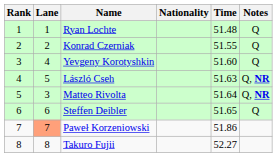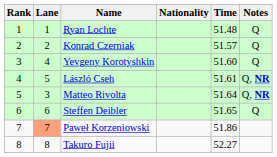 <table class="wikitable sortable" style="text-align:center">
 <tr>
 <th>Rank</th>
 <th>Lane</th>
 <th>Name</th>
 <th>Nationality</th>
 <th>Time</th>
 <th>Notes</th>
 </tr>
 <tr bgcolor=ccffcc>
 <td>1</td>
 <td>1</td>
 <td align=left><a href='#'>Ryan Lochte</a></td>
 <td align=left></td>
 <td>51.48</td>
 <td>Q</td>
 </tr>
 <tr bgcolor=ccffcc>
 <td>2</td>
 <td>2</td>
 <td align=left><a href='#'>Konrad Czerniak</a></td>
 <td align=left></td>
-<td>51.55</td>
+<td>51.57</td>
 <td>Q</td>
 </tr>
 <tr bgcolor=ccffcc>
 <td>3</td>
 <td>4</td>
 <td align=left><a href='#'>Yevgeny Korotyshkin</a></td>
 <td align=left></td>
 <td>51.60</td>
 <td>Q</td>
 </tr>
 <tr bgcolor=ccffcc>
 <td>4</td>
 <td>5</td>
 <td align=left><a href='#'>László Cseh</a></td>
 <td align=left></td>
-<td>51.63</td>
+<td>51.61</td>
 <td>Q, <strong><a href='#'>NR</a></strong></td>
 </tr>
 <tr bgcolor=ccffcc>
 <td>5</td>
 <td>3</td>
 <td align=left><a href='#'>Matteo Rivolta</a></td>
 <td align=left></td>
 <td>51.64</td>
 <td>Q, <strong><a href='#'>NR</a></strong></td>
 </tr>
 <tr bgcolor=ccffcc>
 <td>6</td>
 <td>6</td>
 <td align=left><a href='#'>Steffen Deibler</a></td>
 <td align=left></td>
 <td>51.65</td>
 <td>Q</td>
 </tr>
 <tr>
 <td>7</td>
 <td style="background: lightsalmon;">7</td>
 <td align=left><a href='#'>Paweł Korzeniowski</a></td>
 <td align=left></td>
 <td>51.86</td>
 <td></td>
 </tr>
 <tr>
 <td>8</td>
 <td>8</td>
 <td align=left><a href='#'>Takuro Fujii</a></td>
 <td align=left></td>
 <td>52.27</td>
 <td></td>
 </tr>
 </table>
